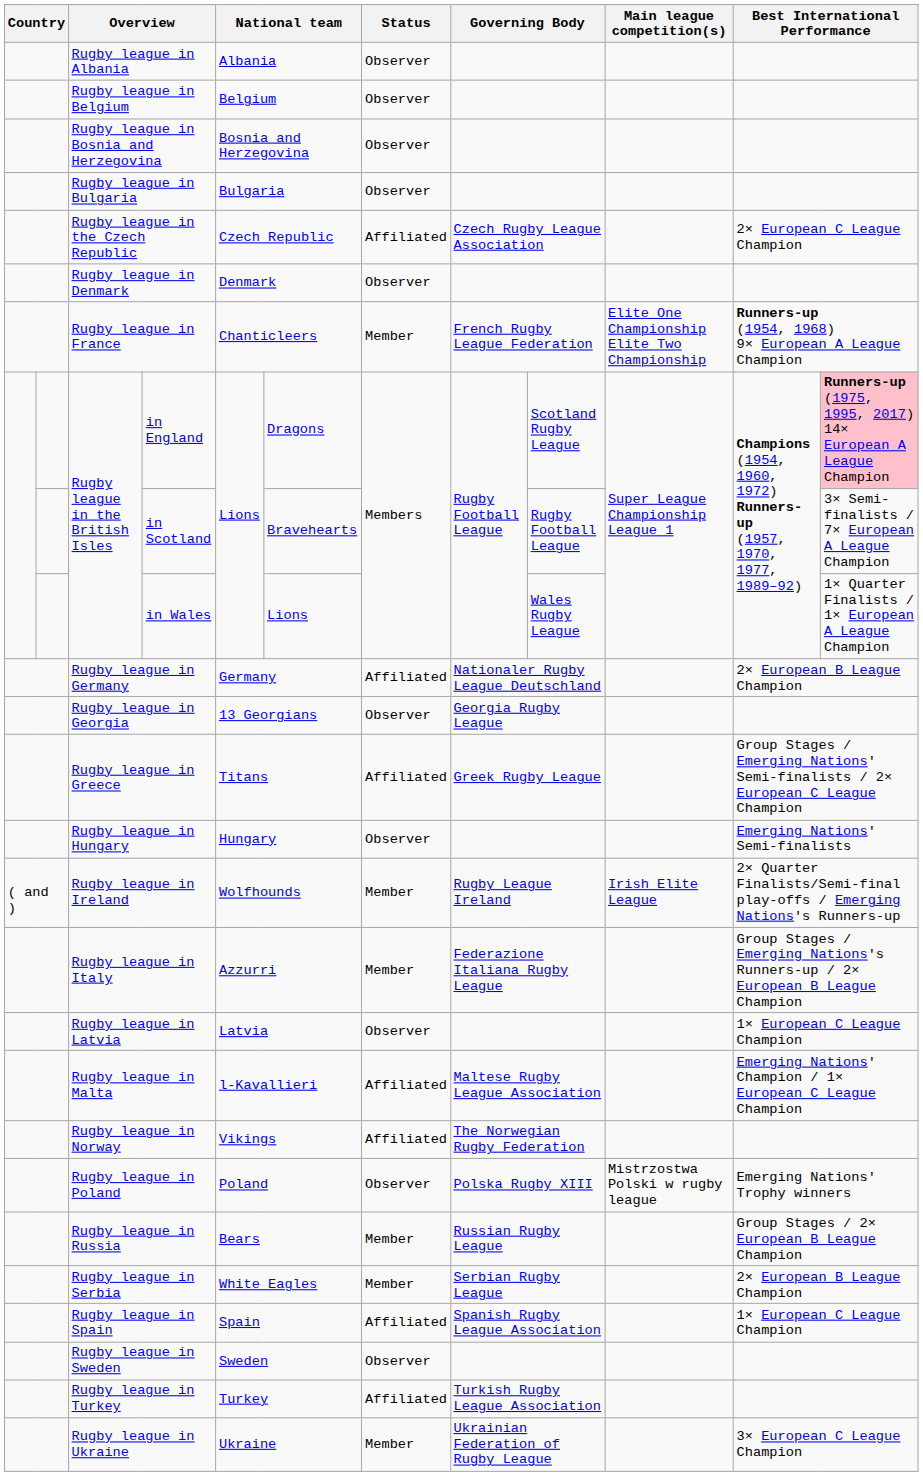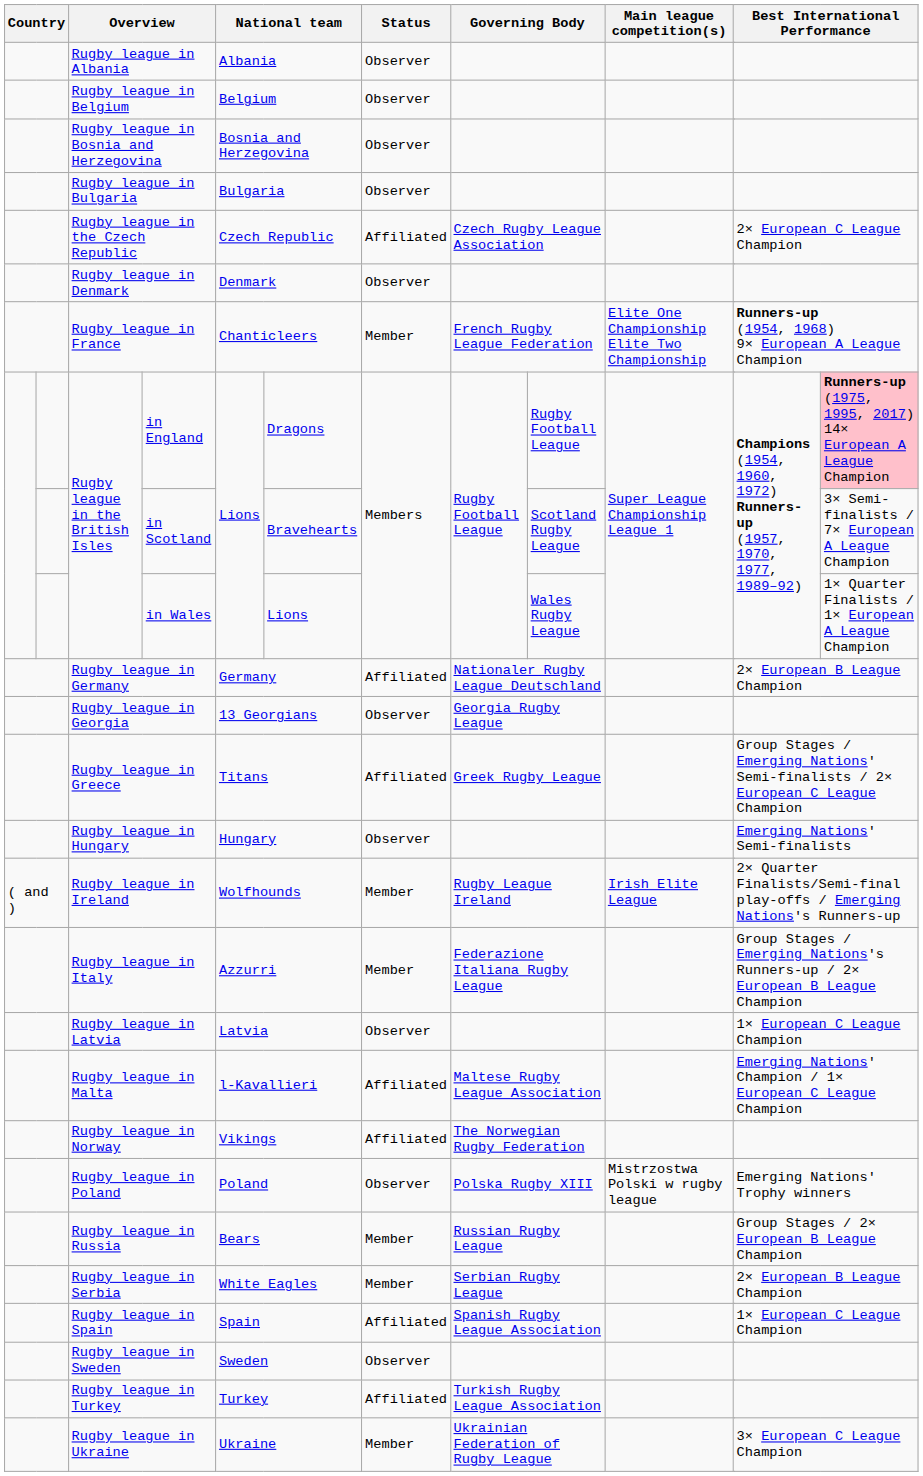 <table class="wikitable">
 <tr>
 <th colspan="2">Country</th>
 <th colspan="2">Overview</th>
 <th colspan="2">National team</th>
 <th colspan="2">Status</th>
 <th colspan="2">Governing Body</th>
 <th colspan="2">Main league competition(s)</th>
 <th colspan="2">Best International Performance</th>
 </tr>
 <tr>
 <td colspan="2"></td>
 <td colspan="2"><a href='#'>Rugby league in Albania</a></td>
 <td colspan="2"><a href='#'>Albania</a></td>
 <td colspan="2">Observer</td>
 <td colspan="2"></td>
 <td colspan="2"></td>
 <td colspan="2"></td>
 </tr>
 <tr>
 <td colspan="2"></td>
 <td colspan="2"><a href='#'>Rugby league in Belgium</a></td>
 <td colspan="2"><a href='#'>Belgium</a></td>
 <td colspan="2">Observer</td>
 <td colspan="2"></td>
 <td colspan="2"></td>
 <td colspan="2"></td>
 </tr>
 <tr>
 <td colspan="2"></td>
 <td colspan="2"><a href='#'>Rugby league in Bosnia and Herzegovina</a></td>
 <td colspan="2"><a href='#'>Bosnia and Herzegovina</a></td>
 <td colspan="2">Observer</td>
 <td colspan="2"></td>
 <td colspan="2"></td>
 <td colspan="2"></td>
 </tr>
 <tr>
 <td colspan="2"></td>
 <td colspan="2"><a href='#'>Rugby league in Bulgaria</a></td>
 <td colspan="2"><a href='#'>Bulgaria</a></td>
 <td colspan="2">Observer</td>
 <td colspan="2"></td>
 <td colspan="2"></td>
 <td colspan="2"></td>
 </tr>
 <tr>
 <td colspan="2"></td>
 <td colspan="2"><a href='#'>Rugby league in the Czech Republic</a></td>
 <td colspan="2"><a href='#'>Czech Republic</a></td>
 <td colspan="2">Affiliated</td>
 <td colspan="2"><a href='#'>Czech Rugby League Association</a></td>
 <td colspan="2"></td>
 <td colspan="2">2× <a href='#'>European C League</a> Champion</td>
 </tr>
 <tr>
 <td colspan="2"></td>
 <td colspan="2"><a href='#'>Rugby league in Denmark</a></td>
 <td colspan="2"><a href='#'>Denmark</a></td>
 <td colspan="2">Observer</td>
 <td colspan="2"></td>
 <td colspan="2"></td>
 <td colspan="2"></td>
 </tr>
 <tr>
 <td colspan="2"></td>
 <td colspan="2"><a href='#'>Rugby league in France</a></td>
 <td colspan="2"><a href='#'>Chanticleers</a></td>
 <td colspan="2">Member</td>
 <td colspan="2"><a href='#'>French Rugby League Federation</a></td>
 <td colspan="2"><a href='#'>Elite One Championship</a><br><a href='#'>Elite Two Championship</a></td>
 <td colspan="2"><div><strong>Runners-up</strong><br>(<a href='#'>1954</a>, <a href='#'>1968</a>)</div>9× <a href='#'>European A League</a> Champion</td>
 </tr>
 <tr>
 <td rowspan="3"></td>
 <td></td>
 <td rowspan="3"><a href='#'>Rugby league in the British Isles</a></td>
 <td><a href='#'>in England</a></td>
 <td rowspan="3"><a href='#'>Lions</a></td>
 <td><a href='#'>Dragons</a></td>
 <td rowspan="3" colspan="2">Members</td>
 <td rowspan="3"><a href='#'>Rugby Football League</a></td>
-<td><a href='#'>Scotland Rugby League</a></td>
+<td><a href='#'>Rugby Football League</a></td>
 <td rowspan="3" colspan="2"><a href='#'>Super League</a><br><a href='#'>Championship</a><br><a href='#'>League 1</a></td>
 <td rowspan="3"><div><strong>Champions</strong><br>(<a href='#'>1954</a>, <a href='#'>1960</a>, <a href='#'>1972</a>)<br></div><div><strong>Runners-up</strong><br>(<a href='#'>1957</a>, <a href='#'>1970</a>, <a href='#'>1977</a>, <a href='#'>1989–92</a>)</div></td>
 <td style="background: pink;"><div><strong>Runners-up</strong><br>(<a href='#'>1975</a>, <a href='#'>1995</a>, <a href='#'>2017</a>)</div>14× <a href='#'>European A League</a> Champion</td>
 </tr>
 <tr>
 <td></td>
 <td><a href='#'>in Scotland</a></td>
 <td><a href='#'>Bravehearts</a></td>
-<td><a href='#'>Rugby Football League</a></td>
+<td><a href='#'>Scotland Rugby League</a></td>
 <td>3× Semi-finalists / 7× <a href='#'>European A League</a> Champion</td>
 </tr>
 <tr>
 <td></td>
 <td><a href='#'>in Wales</a></td>
 <td><a href='#'>Lions</a></td>
 <td><a href='#'>Wales Rugby League</a></td>
 <td>1× Quarter Finalists / 1× <a href='#'>European A League</a> Champion</td>
 </tr>
 <tr>
 <td colspan="2"></td>
 <td colspan="2"><a href='#'>Rugby league in Germany</a></td>
 <td colspan="2"><a href='#'>Germany</a></td>
 <td colspan="2">Affiliated</td>
 <td colspan="2"><a href='#'>Nationaler Rugby League Deutschland</a></td>
 <td colspan="2"></td>
 <td colspan="2">2× <a href='#'>European B League</a> Champion</td>
 </tr>
 <tr>
 <td colspan="2"></td>
 <td colspan="2"><a href='#'>Rugby league in Georgia</a></td>
 <td colspan="2"><a href='#'>13 Georgians</a></td>
 <td colspan="2">Observer</td>
 <td colspan="2"><a href='#'>Georgia Rugby League</a></td>
 <td colspan="2"></td>
 <td colspan="2"></td>
 </tr>
 <tr>
 <td colspan="2"></td>
 <td colspan="2"><a href='#'>Rugby league in Greece</a></td>
 <td colspan="2"><a href='#'>Titans</a></td>
 <td colspan="2">Affiliated</td>
 <td colspan="2"><a href='#'>Greek Rugby League</a></td>
 <td colspan="2"></td>
 <td colspan="2">Group Stages / <a href='#'>Emerging Nations</a>' Semi-finalists / 2× <a href='#'>European C League</a> Champion</td>
 </tr>
 <tr>
 <td colspan="2"></td>
 <td colspan="2"><a href='#'>Rugby league in Hungary</a></td>
 <td colspan="2"><a href='#'>Hungary</a></td>
 <td colspan="2">Observer</td>
 <td colspan="2"></td>
 <td colspan="2"></td>
 <td colspan="2"><a href='#'>Emerging Nations</a>' Semi-finalists</td>
 </tr>
 <tr>
 <td colspan="2"><br>( and<br>)</td>
 <td colspan="2"><a href='#'>Rugby league in Ireland</a></td>
 <td colspan="2"><a href='#'>Wolfhounds</a></td>
 <td colspan="2">Member</td>
 <td colspan="2"><a href='#'>Rugby League Ireland</a></td>
 <td colspan="2"><a href='#'>Irish Elite League</a></td>
 <td colspan="2">2× Quarter Finalists/Semi-final play-offs / <a href='#'>Emerging Nations</a>'s Runners-up</td>
 </tr>
 <tr>
 <td colspan="2"></td>
 <td colspan="2"><a href='#'>Rugby league in Italy</a></td>
 <td colspan="2"><a href='#'>Azzurri</a></td>
 <td colspan="2">Member</td>
 <td colspan="2"><a href='#'>Federazione Italiana Rugby League</a></td>
 <td colspan="2"></td>
 <td colspan="2">Group Stages / <a href='#'>Emerging Nations</a>'s Runners-up / 2× <a href='#'>European B League</a> Champion</td>
 </tr>
 <tr>
 <td colspan="2"></td>
 <td colspan="2"><a href='#'>Rugby league in Latvia</a></td>
 <td colspan="2"><a href='#'>Latvia</a></td>
 <td colspan="2">Observer</td>
 <td colspan="2"></td>
 <td colspan="2"></td>
 <td colspan="2">1× <a href='#'>European C League</a> Champion</td>
 </tr>
 <tr>
 <td colspan="2"></td>
 <td colspan="2"><a href='#'>Rugby league in Malta</a></td>
 <td colspan="2"><a href='#'>l-Kavallieri</a></td>
 <td colspan="2">Affiliated</td>
 <td colspan="2"><a href='#'>Maltese Rugby League Association</a></td>
 <td colspan="2"></td>
 <td colspan="2"><a href='#'>Emerging Nations</a>' Champion / 1× <a href='#'>European C League</a> Champion</td>
 </tr>
 <tr>
 <td colspan="2"></td>
 <td colspan="2"><a href='#'>Rugby league in Norway</a></td>
 <td colspan="2"><a href='#'>Vikings</a></td>
 <td colspan="2">Affiliated</td>
 <td colspan="2"><a href='#'>The Norwegian Rugby Federation</a></td>
 <td colspan="2"></td>
 <td colspan="2"></td>
 </tr>
 <tr>
 <td colspan="2"></td>
 <td colspan="2"><a href='#'>Rugby league in Poland</a></td>
 <td colspan="2"><a href='#'>Poland</a></td>
 <td colspan="2">Observer</td>
 <td colspan="2"><a href='#'>Polska Rugby XIII</a></td>
 <td colspan="2">Mistrzostwa Polski w rugby league</td>
 <td colspan="2">Emerging Nations' Trophy winners</td>
 </tr>
 <tr>
 <td colspan="2"></td>
 <td colspan="2"><a href='#'>Rugby league in Russia</a></td>
 <td colspan="2"><a href='#'>Bears</a></td>
 <td colspan="2">Member</td>
 <td colspan="2"><a href='#'>Russian Rugby League</a></td>
 <td colspan="2"></td>
 <td colspan="2">Group Stages / 2× <a href='#'>European B League</a> Champion</td>
 </tr>
 <tr>
 <td colspan="2"></td>
 <td colspan="2"><a href='#'>Rugby league in Serbia</a></td>
 <td colspan="2"><a href='#'>White Eagles</a></td>
 <td colspan="2">Member</td>
 <td colspan="2"><a href='#'>Serbian Rugby League</a></td>
 <td colspan="2"></td>
 <td colspan="2">2× <a href='#'>European B League</a> Champion</td>
 </tr>
 <tr>
 <td colspan="2"></td>
 <td colspan="2"><a href='#'>Rugby league in Spain</a></td>
 <td colspan="2"><a href='#'>Spain</a></td>
 <td colspan="2">Affiliated</td>
 <td colspan="2"><a href='#'>Spanish Rugby League Association</a></td>
 <td colspan="2"></td>
 <td colspan="2">1× <a href='#'>European C League</a> Champion</td>
 </tr>
 <tr>
 <td colspan="2"></td>
 <td colspan="2"><a href='#'>Rugby league in Sweden</a></td>
 <td colspan="2"><a href='#'>Sweden</a></td>
 <td colspan="2">Observer</td>
 <td colspan="2"></td>
 <td colspan="2"></td>
 <td colspan="2"></td>
 </tr>
 <tr>
 <td colspan="2"></td>
 <td colspan="2"><a href='#'>Rugby league in Turkey</a></td>
 <td colspan="2"><a href='#'>Turkey</a></td>
 <td colspan="2">Affiliated</td>
 <td colspan="2"><a href='#'>Turkish Rugby League Association</a></td>
 <td colspan="2"></td>
 <td colspan="2"></td>
 </tr>
 <tr>
 <td colspan="2"></td>
 <td colspan="2"><a href='#'>Rugby league in Ukraine</a></td>
 <td colspan="2"><a href='#'>Ukraine</a></td>
 <td colspan="2">Member</td>
 <td colspan="2"><a href='#'>Ukrainian Federation of Rugby League</a></td>
 <td colspan="2"></td>
 <td colspan="2">3× <a href='#'>European C League</a> Champion</td>
 </tr>
 </table>
